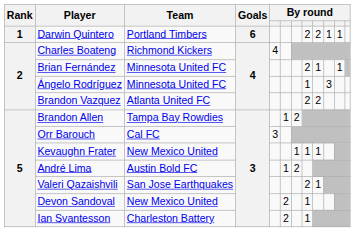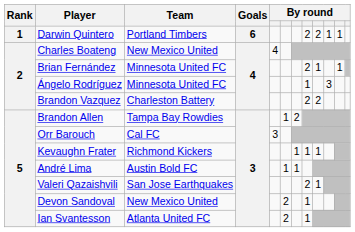 <table class="wikitable" style="text-align:center">
 <tr>
 <th rowspan=2>Rank</th>
 <th rowspan=2>Player</th>
 <th rowspan=2>Team</th>
 <th rowspan=2>Goals</th>
 <th colspan=9>By round</th>
 </tr>
 <tr>
 <th></th>
 <th></th>
 <th></th>
 <th></th>
 <th></th>
 <th></th>
 <th></th>
 <th></th>
 </tr>
 <tr>
 <th rowspan=1>1</th>
 <td align=left> <a href='#'>Darwin Quintero</a></td>
 <td align=left><a href='#'>Portland Timbers</a></td>
 <th rowspan=1>6</th>
 <td></td>
 <td></td>
 <td></td>
 <td>2</td>
 <td>2</td>
 <td>1</td>
 <td>1</td>
 <td></td>
 </tr>
 <tr>
 <th rowspan=4>2</th>
 <td align=left> <a href='#'>Charles Boateng</a></td>
-<td align=left><a href='#'>Richmond Kickers</a></td>
+<td align=left><a href='#'>New Mexico United</a></td>
 <th rowspan=4>4</th>
 <td>4</td>
 <td></td>
 <td bgcolor="silver" colspan=6></td>
 </tr>
 <tr>
 <td align=left> <a href='#'>Brian Fernández</a></td>
 <td align=left><a href='#'>Minnesota United FC</a></td>
 <td></td>
 <td></td>
 <td></td>
 <td>2</td>
 <td>1</td>
 <td></td>
 <td>1</td>
 <td bgcolor="silver"></td>
 </tr>
 <tr>
 <td align=left> <a href='#'>Ángelo Rodríguez</a></td>
 <td align=left><a href='#'>Minnesota United FC</a></td>
 <td></td>
 <td></td>
 <td></td>
 <td>1</td>
 <td></td>
 <td>3</td>
 <td></td>
 <td></td>
 </tr>
 <tr>
 <td align=left> <a href='#'>Brandon Vazquez</a></td>
-<td align=left><a href='#'>Atlanta United FC</a></td>
+<td align=left><a href='#'>Charleston Battery</a></td>
 <td></td>
 <td></td>
 <td></td>
 <td>2</td>
 <td>2</td>
 <td></td>
 <td></td>
 <td></td>
 </tr>
 <tr>
 <th rowspan=7>5</th>
 <td align=left> <a href='#'>Brandon Allen</a></td>
 <td align=left><a href='#'>Tampa Bay Rowdies</a></td>
 <th rowspan=7>3</th>
 <td></td>
 <td>1</td>
 <td>2</td>
 <td bgcolor="silver" colspan=5></td>
 </tr>
 <tr>
 <td align=left> <a href='#'>Orr Barouch</a></td>
 <td align=left><a href='#'>Cal FC</a></td>
 <td>3</td>
 <td></td>
 <td bgcolor="silver" colspan=6></td>
 </tr>
 <tr>
 <td align=left> <a href='#'>Kevaughn Frater</a></td>
-<td align=left><a href='#'>New Mexico United</a></td>
+<td align=left><a href='#'>Richmond Kickers</a></td>
 <td></td>
 <td></td>
 <td>1</td>
 <td>1</td>
 <td>1</td>
 <td></td>
 <td bgcolor="silver" colspan=2></td>
 </tr>
 <tr>
 <td align=left> <a href='#'>André Lima</a></td>
 <td align=left><a href='#'>Austin Bold FC</a></td>
 <td></td>
 <td>1</td>
-<td>2</td>
+<td>1</td>
 <td></td>
 <td bgcolor="silver" colspan=4></td>
 </tr>
 <tr>
 <td align=left> <a href='#'>Valeri Qazaishvili</a></td>
 <td align=left><a href='#'>San Jose Earthquakes</a></td>
 <td></td>
 <td></td>
 <td></td>
 <td>2</td>
 <td>1</td>
 <td bgcolor="silver" colspan=3></td>
 </tr>
 <tr>
 <td align=left> <a href='#'>Devon Sandoval</a></td>
 <td align=left><a href='#'>New Mexico United</a></td>
 <td></td>
 <td>2</td>
 <td></td>
 <td>1</td>
 <td></td>
 <td></td>
 <td bgcolor="silver" colspan=2></td>
 </tr>
 <tr>
 <td align=left> <a href='#'>Ian Svantesson</a></td>
-<td align=left><a href='#'>Charleston Battery</a></td>
+<td align=left><a href='#'>Atlanta United FC</a></td>
 <td></td>
 <td>2</td>
 <td></td>
 <td>1</td>
 <td bgcolor="silver" colspan=4></td>
 </tr>
 </table>
